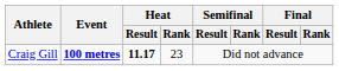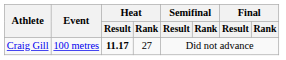 <table class=wikitable style=font-size:90%>
 <tr>
 <th rowspan=2>Athlete</th>
 <th rowspan=2>Event</th>
 <th colspan=2>Heat</th>
 <th colspan=2>Semifinal</th>
 <th colspan=2>Final</th>
 </tr>
 <tr style=font-size:95%>
 <th>Result</th>
 <th>Rank</th>
 <th>Result</th>
 <th>Rank</th>
 <th>Result</th>
 <th>Rank</th>
 </tr>
 <tr align=center>
 <td align=left><a href='#'>Craig Gill</a></td>
-<td align=left><strong><a href='#'>100 metres</a></strong></td>
+<td align=left><a href='#'>100 metres</a></td>
 <td><strong>11.17 </strong></td>
-<td>23</td>
+<td>27</td>
 <td colspan=4>Did not advance</td>
 </tr>
 </table>
